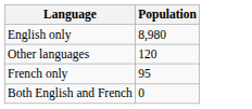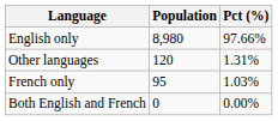 <table class="wikitable">
 <tr>
 <th>Language</th>
 <th>Population</th>
+<th>Pct (%)</th>
 </tr>
 <tr>
 <td>English only</td>
 <td>8,980</td>
+<td>97.66%</td>
 </tr>
 <tr>
 <td>Other languages</td>
 <td>120</td>
+<td>1.31%</td>
 </tr>
 <tr>
 <td>French only</td>
 <td>95</td>
+<td>1.03%</td>
 </tr>
 <tr>
 <td>Both English and French</td>
 <td>0</td>
+<td>0.00%</td>
 </tr>
 </table>
